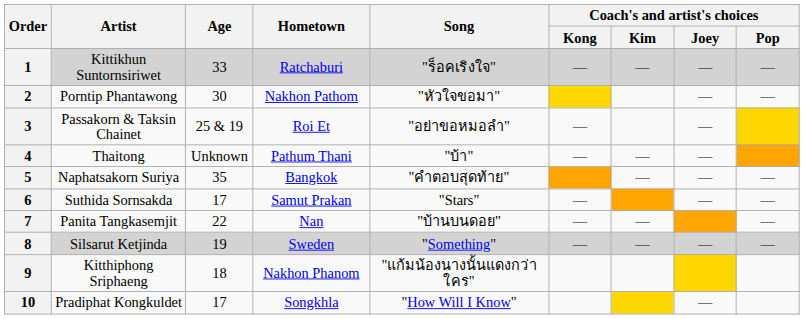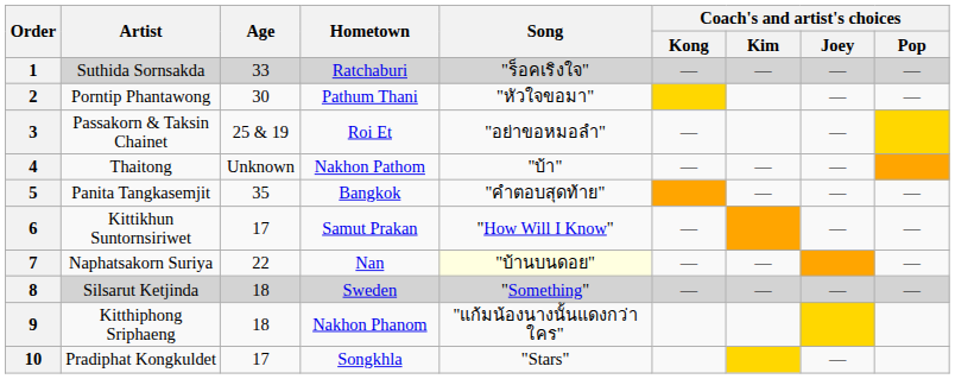 <table class="wikitable" style="text-align:center; line-height:17px; width:100%;">
 <tr>
 <th scope="col" rowspan="2" style="width:02%;">Order</th>
 <th scope="col" rowspan="2" style="width:15%;">Artist</th>
 <th scope="col" rowspan="2" style="width:04%;">Age</th>
 <th scope="col" rowspan="2" style="width:13%;">Hometown</th>
 <th scope="col" rowspan="2" style="width:20%;">Song</th>
 <th scope="col" colspan="4" style="width:30%;">Coach's and artist's choices</th>
 </tr>
 <tr>
 <th style="width:07%;">Kong</th>
 <th style="width:07%;">Kim</th>
 <th style="width:07%;">Joey</th>
 <th style="width:07%;">Pop</th>
 </tr>
 <tr bgcolor=lightgrey>
 <th>1</th>
-<td>Kittikhun Suntornsiriwet</td>
+<td>Suthida Sornsakda</td>
 <td>33</td>
 <td><a href='#'>Ratchaburi</a></td>
 <td>"ร็อคเริงใจ"</td>
 <td>—</td>
 <td>—</td>
 <td>—</td>
 <td>—</td>
 </tr>
 <tr>
 <th>2</th>
 <td>Porntip Phantawong</td>
 <td>30</td>
-<td><a href='#'>Nakhon Pathom</a></td>
+<td><a href='#'>Pathum Thani</a></td>
 <td>"หัวใจขอมา"</td>
 <td style="background:gold;"></td>
 <td></td>
 <td>—</td>
 <td>—</td>
 </tr>
 <tr>
 <th>3</th>
 <td>Passakorn & Taksin Chainet</td>
 <td>25 & 19</td>
 <td><a href='#'>Roi Et</a></td>
 <td>"อย่าขอหมอลำ"</td>
 <td>—</td>
 <td></td>
 <td>—</td>
 <td style="background:gold;"></td>
 </tr>
 <tr>
 <th>4</th>
 <td>Thaitong</td>
 <td>Unknown</td>
-<td><a href='#'>Pathum Thani</a></td>
+<td><a href='#'>Nakhon Pathom</a></td>
 <td>"บ้า"</td>
 <td>—</td>
 <td>—</td>
 <td>—</td>
 <td style="background:orange;"></td>
 </tr>
 <tr>
 <th>5</th>
-<td>Naphatsakorn Suriya</td>
+<td>Panita Tangkasemjit</td>
 <td>35</td>
 <td><a href='#'>Bangkok</a></td>
 <td>"คำตอบสุดท้าย"</td>
 <td style="background:orange;"></td>
 <td>—</td>
 <td>—</td>
 <td>—</td>
 </tr>
 <tr>
 <th>6</th>
-<td>Suthida Sornsakda</td>
+<td>Kittikhun Suntornsiriwet</td>
 <td>17</td>
 <td><a href='#'>Samut Prakan</a></td>
-<td>"Stars"</td>
+<td>"<a href='#'>How Will I Know</a>"</td>
 <td>—</td>
 <td style="background:orange;"></td>
 <td>—</td>
 <td>—</td>
 </tr>
 <tr>
 <th>7</th>
-<td>Panita Tangkasemjit</td>
+<td>Naphatsakorn Suriya</td>
 <td>22</td>
 <td><a href='#'>Nan</a></td>
-<td>"บ้านบนดอย"</td>
+<td style="background: lightyellow;">"บ้านบนดอย"</td>
 <td>—</td>
 <td>—</td>
 <td style="background:orange;"></td>
 <td>—</td>
 </tr>
 <tr bgcolor=lightgrey>
 <th>8</th>
 <td>Silsarut Ketjinda</td>
-<td>19</td>
+<td>18</td>
 <td><a href='#'>Sweden</a></td>
 <td>"<a href='#'>Something</a>"</td>
 <td>—</td>
 <td>—</td>
 <td>—</td>
 <td>—</td>
 </tr>
 <tr>
 <th>9</th>
 <td>Kitthiphong Sriphaeng</td>
 <td>18</td>
 <td><a href='#'>Nakhon Phanom</a></td>
 <td>"แก้มน้องนางนั้นแดงกว่าใคร"</td>
 <td></td>
 <td></td>
 <td style="background:gold;"></td>
 <td></td>
 </tr>
 <tr>
 <th>10</th>
 <td>Pradiphat Kongkuldet</td>
 <td>17</td>
 <td><a href='#'>Songkhla</a></td>
-<td>"<a href='#'>How Will I Know</a>"</td>
+<td>"Stars"</td>
 <td></td>
 <td style="background:gold;"></td>
 <td>—</td>
 <td></td>
 </tr>
 </table>
